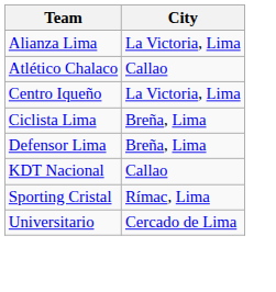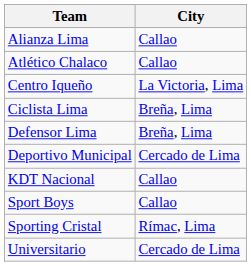 <table class="wikitable sortable">
 <tr>
 <th>Team</th>
 <th>City</th>
 </tr>
 <tr>
 <td><a href='#'>Alianza Lima</a></td>
-<td><a href='#'>La Victoria</a>, <a href='#'>Lima</a></td>
+<td><a href='#'>Callao</a></td>
 </tr>
 <tr>
 <td><a href='#'>Atlético Chalaco</a></td>
 <td><a href='#'>Callao</a></td>
 </tr>
 <tr>
 <td><a href='#'>Centro Iqueño</a></td>
 <td><a href='#'>La Victoria</a>, <a href='#'>Lima</a></td>
 </tr>
 <tr>
 <td><a href='#'>Ciclista Lima</a></td>
 <td><a href='#'>Breña</a>, <a href='#'>Lima</a></td>
 </tr>
 <tr>
 <td><a href='#'>Defensor Lima</a></td>
 <td><a href='#'>Breña</a>, <a href='#'>Lima</a></td>
 </tr>
 <tr>
+<td><a href='#'>Deportivo Municipal</a></td>
+<td><a href='#'>Cercado de Lima</a></td>
+</tr>
+<tr>
 <td><a href='#'>KDT Nacional</a></td>
+<td><a href='#'>Callao</a></td>
+</tr>
+<tr>
+<td><a href='#'>Sport Boys</a></td>
 <td><a href='#'>Callao</a></td>
 </tr>
 <tr>
 <td><a href='#'>Sporting Cristal</a></td>
 <td><a href='#'>Rímac</a>, <a href='#'>Lima</a></td>
 </tr>
 <tr>
 <td><a href='#'>Universitario</a></td>
 <td><a href='#'>Cercado de Lima</a></td>
 </tr>
 </table>
